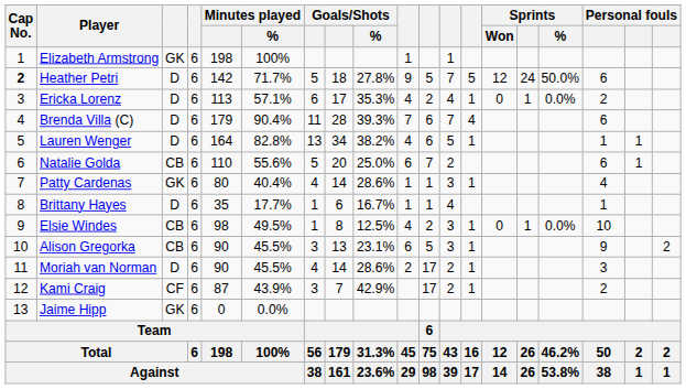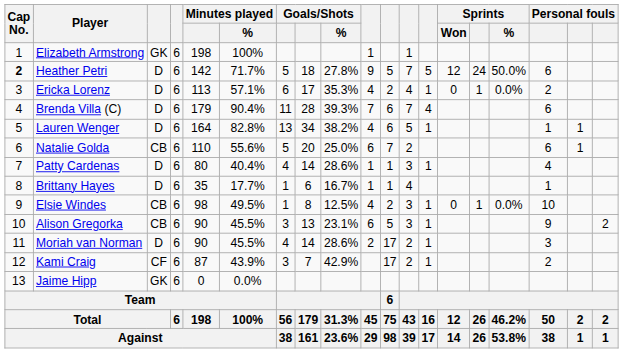 <table class="wikitable sortable" style="text-align: center; font-size: 85%; margin-left: 1em;">
 <tr>
 <th rowspan="2">Cap<br>No.</th>
 <th rowspan="2">Player</th>
 <th rowspan="2"></th>
 <th rowspan="2"></th>
 <th colspan="2">Minutes played</th>
 <th colspan="3">Goals/Shots</th>
 <th rowspan="2"></th>
 <th rowspan="2"></th>
 <th rowspan="2"></th>
 <th rowspan="2"></th>
 <th colspan="3">Sprints</th>
 <th colspan="3">Personal fouls</th>
 </tr>
 <tr>
 <th></th>
 <th>%</th>
 <th></th>
 <th></th>
 <th>%</th>
 <th>Won</th>
 <th></th>
 <th>%</th>
 <th></th>
 <th></th>
 <th></th>
 </tr>
 <tr>
 <td>1</td>
 <td style="text-align: left;" data-sort-value="Armstrong, Elizabeth"><a href='#'>Elizabeth Armstrong</a></td>
 <td>GK</td>
 <td>6</td>
 <td>198</td>
 <td>100%</td>
 <td></td>
 <td></td>
 <td></td>
 <td>1</td>
 <td></td>
 <td>1</td>
 <td></td>
 <td></td>
 <td></td>
 <td></td>
 <td></td>
 <td></td>
 <td></td>
 </tr>
 <tr>
 <td><strong>2</strong></td>
 <td style="text-align: left;" data-sort-value="Petri, Heather"><a href='#'>Heather Petri</a></td>
 <td>D</td>
 <td>6</td>
 <td>142</td>
 <td>71.7%</td>
 <td>5</td>
 <td>18</td>
 <td>27.8%</td>
 <td>9</td>
 <td>5</td>
 <td>7</td>
 <td>5</td>
 <td>12</td>
 <td>24</td>
 <td>50.0%</td>
 <td>6</td>
 <td></td>
 <td></td>
 </tr>
 <tr>
 <td>3</td>
 <td style="text-align: left;" data-sort-value="Lorenz, Ericka"><a href='#'>Ericka Lorenz</a></td>
 <td>D</td>
 <td>6</td>
 <td>113</td>
 <td>57.1%</td>
 <td>6</td>
 <td>17</td>
 <td>35.3%</td>
 <td>4</td>
 <td>2</td>
 <td>4</td>
 <td>1</td>
 <td>0</td>
 <td>1</td>
 <td>0.0%</td>
 <td>2</td>
 <td></td>
 <td></td>
 </tr>
 <tr>
 <td>4</td>
 <td style="text-align: left;" data-sort-value="Villa, Brenda"><a href='#'>Brenda Villa</a> (C)</td>
 <td>D</td>
 <td>6</td>
 <td>179</td>
 <td>90.4%</td>
 <td>11</td>
 <td>28</td>
 <td>39.3%</td>
 <td>7</td>
 <td>6</td>
 <td>7</td>
 <td>4</td>
 <td></td>
 <td></td>
 <td></td>
 <td>6</td>
 <td></td>
 <td></td>
 </tr>
 <tr>
 <td>5</td>
 <td style="text-align: left;" data-sort-value="Wenger, Lauren"><a href='#'>Lauren Wenger</a></td>
 <td>D</td>
 <td>6</td>
 <td>164</td>
 <td>82.8%</td>
 <td>13</td>
 <td>34</td>
 <td>38.2%</td>
 <td>4</td>
 <td>6</td>
 <td>5</td>
 <td>1</td>
 <td></td>
 <td></td>
 <td></td>
 <td>1</td>
 <td>1</td>
 <td></td>
 </tr>
 <tr>
 <td>6</td>
 <td style="text-align: left;" data-sort-value="Golda, Natalie"><a href='#'>Natalie Golda</a></td>
 <td>CB</td>
 <td>6</td>
 <td>110</td>
 <td>55.6%</td>
 <td>5</td>
 <td>20</td>
 <td>25.0%</td>
 <td>6</td>
 <td>7</td>
 <td>2</td>
 <td></td>
 <td></td>
 <td></td>
 <td></td>
 <td>6</td>
 <td>1</td>
 <td></td>
 </tr>
 <tr>
 <td>7</td>
 <td style="text-align: left;" data-sort-value="Cardenas, Patty"><a href='#'>Patty Cardenas</a></td>
-<td>GK</td>
+<td>D</td>
 <td>6</td>
 <td>80</td>
 <td>40.4%</td>
 <td>4</td>
 <td>14</td>
 <td>28.6%</td>
 <td>1</td>
 <td>1</td>
 <td>3</td>
 <td>1</td>
 <td></td>
 <td></td>
 <td></td>
 <td>4</td>
 <td></td>
 <td></td>
 </tr>
 <tr>
 <td>8</td>
 <td style="text-align: left;" data-sort-value="Hayes, Brittany"><a href='#'>Brittany Hayes</a></td>
 <td>D</td>
 <td>6</td>
 <td>35</td>
 <td>17.7%</td>
 <td>1</td>
 <td>6</td>
 <td>16.7%</td>
 <td>1</td>
 <td>1</td>
 <td>4</td>
 <td></td>
 <td></td>
 <td></td>
 <td></td>
 <td>1</td>
 <td></td>
 <td></td>
 </tr>
 <tr>
 <td>9</td>
 <td style="text-align: left;" data-sort-value="Windes, Elsie"><a href='#'>Elsie Windes</a></td>
 <td>CB</td>
 <td>6</td>
 <td>98</td>
 <td>49.5%</td>
 <td>1</td>
 <td>8</td>
 <td>12.5%</td>
 <td>4</td>
 <td>2</td>
 <td>3</td>
 <td>1</td>
 <td>0</td>
 <td>1</td>
 <td>0.0%</td>
 <td>10</td>
 <td></td>
 <td></td>
 </tr>
 <tr>
 <td>10</td>
 <td style="text-align: left;" data-sort-value="Gregorka, Alison"><a href='#'>Alison Gregorka</a></td>
 <td>CB</td>
 <td>6</td>
 <td>90</td>
 <td>45.5%</td>
 <td>3</td>
 <td>13</td>
 <td>23.1%</td>
 <td>6</td>
 <td>5</td>
 <td>3</td>
 <td>1</td>
 <td></td>
 <td></td>
 <td></td>
 <td>9</td>
 <td></td>
 <td>2</td>
 </tr>
 <tr>
 <td>11</td>
 <td style="text-align: left;" data-sort-value="van Norman, Moriah"><a href='#'>Moriah van Norman</a></td>
 <td>D</td>
 <td>6</td>
 <td>90</td>
 <td>45.5%</td>
 <td>4</td>
 <td>14</td>
 <td>28.6%</td>
 <td>2</td>
 <td>17</td>
 <td>2</td>
 <td>1</td>
 <td></td>
 <td></td>
 <td></td>
 <td>3</td>
 <td></td>
 <td></td>
 </tr>
 <tr>
 <td>12</td>
 <td style="text-align: left;" data-sort-value="Craig, Kami"><a href='#'>Kami Craig</a></td>
 <td>CF</td>
 <td>6</td>
 <td>87</td>
 <td>43.9%</td>
 <td>3</td>
 <td>7</td>
 <td>42.9%</td>
 <td></td>
 <td>17</td>
 <td>2</td>
 <td>1</td>
 <td></td>
 <td></td>
 <td></td>
 <td>2</td>
 <td></td>
 <td></td>
 </tr>
 <tr>
 <td>13</td>
 <td style="text-align: left;" data-sort-value="Hipp, Jaime"><a href='#'>Jaime Hipp</a></td>
 <td>GK</td>
 <td>6</td>
 <td>0</td>
 <td>0.0%</td>
 <td></td>
 <td></td>
 <td></td>
 <td></td>
 <td></td>
 <td></td>
 <td></td>
 <td></td>
 <td></td>
 <td></td>
 <td></td>
 <td></td>
 <td></td>
 </tr>
 <tr>
 <th colspan="6">Team</th>
 <th colspan="4"></th>
 <th>6</th>
 <th colspan="8"></th>
 </tr>
 <tr>
 <th colspan="3">Total</th>
 <th>6</th>
 <th>198</th>
 <th>100%</th>
 <th>56</th>
 <th>179</th>
 <th>31.3%</th>
 <th>45</th>
 <th>75</th>
 <th>43</th>
 <th>16</th>
 <th>12</th>
 <th>26</th>
 <th>46.2%</th>
 <th>50</th>
 <th>2</th>
 <th>2</th>
 </tr>
 <tr>
 <th colspan="6">Against</th>
 <th>38</th>
 <th>161</th>
 <th>23.6%</th>
 <th>29</th>
 <th>98</th>
 <th>39</th>
 <th>17</th>
 <th>14</th>
 <th>26</th>
 <th>53.8%</th>
 <th>38</th>
 <th>1</th>
 <th>1</th>
 </tr>
 </table>
